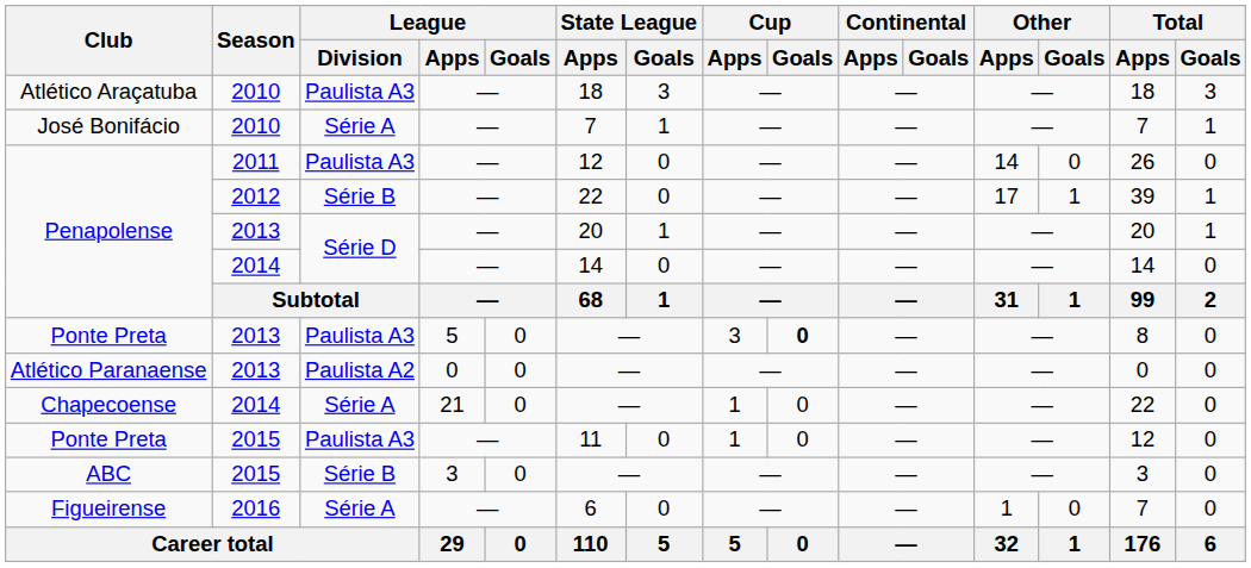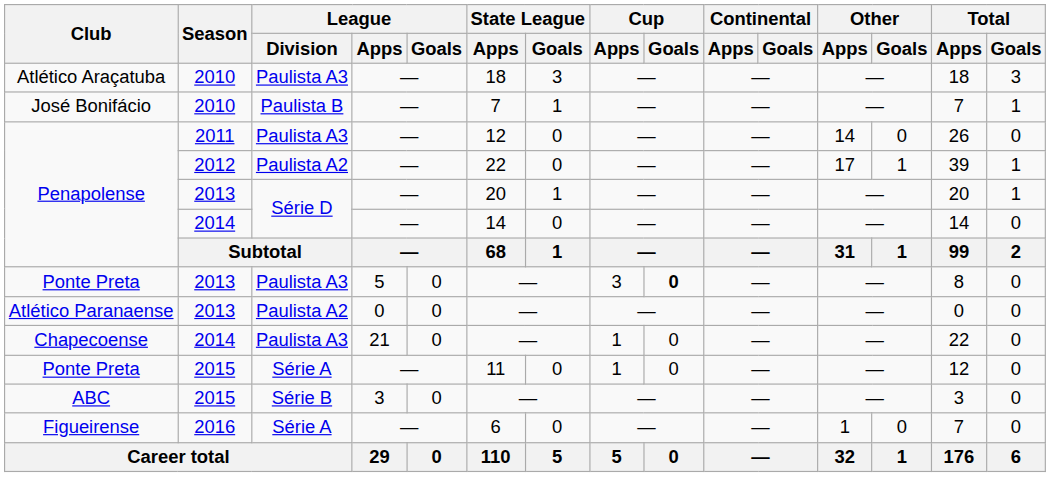 <table class="wikitable" style="text-align: center;">
 <tr>
 <th rowspan="2">Club</th>
 <th rowspan="2">Season</th>
 <th colspan="3">League</th>
 <th colspan="2">State League</th>
 <th colspan="2">Cup</th>
 <th colspan="2">Continental</th>
 <th colspan="2">Other</th>
 <th colspan="2">Total</th>
 </tr>
 <tr>
 <th>Division</th>
 <th>Apps</th>
 <th>Goals</th>
 <th>Apps</th>
 <th>Goals</th>
 <th>Apps</th>
 <th>Goals</th>
 <th>Apps</th>
 <th>Goals</th>
 <th>Apps</th>
 <th>Goals</th>
 <th>Apps</th>
 <th>Goals</th>
 </tr>
 <tr>
 <td align="center">Atlético Araçatuba</td>
 <td><a href='#'>2010</a></td>
 <td><a href='#'>Paulista A3</a></td>
 <td colspan="2">—</td>
 <td>18</td>
 <td>3</td>
 <td colspan="2">—</td>
 <td colspan="2">—</td>
 <td colspan="2">—</td>
 <td>18</td>
 <td>3</td>
 </tr>
 <tr>
 <td align="center">José Bonifácio</td>
 <td><a href='#'>2010</a></td>
-<td><a href='#'>Série A</a></td>
+<td><a href='#'>Paulista B</a></td>
 <td colspan="2">—</td>
 <td>7</td>
 <td>1</td>
 <td colspan="2">—</td>
 <td colspan="2">—</td>
 <td colspan="2">—</td>
 <td>7</td>
 <td>1</td>
 </tr>
 <tr>
 <td rowspan=5 align="center"><a href='#'>Penapolense</a></td>
 <td><a href='#'>2011</a></td>
 <td><a href='#'>Paulista A3</a></td>
 <td colspan="2">—</td>
 <td>12</td>
 <td>0</td>
 <td colspan="2">—</td>
 <td colspan="2">—</td>
 <td>14</td>
 <td>0</td>
 <td>26</td>
 <td>0</td>
 </tr>
 <tr>
 <td><a href='#'>2012</a></td>
-<td><a href='#'>Série B</a></td>
+<td><a href='#'>Paulista A2</a></td>
 <td colspan="2">—</td>
 <td>22</td>
 <td>0</td>
 <td colspan="2">—</td>
 <td colspan="2">—</td>
 <td>17</td>
 <td>1</td>
 <td>39</td>
 <td>1</td>
 </tr>
 <tr>
 <td><a href='#'>2013</a></td>
 <td rowspan=2><a href='#'>Série D</a></td>
 <td colspan="2">—</td>
 <td>20</td>
 <td>1</td>
 <td colspan="2">—</td>
 <td colspan="2">—</td>
 <td colspan="2">—</td>
 <td>20</td>
 <td>1</td>
 </tr>
 <tr>
 <td><a href='#'>2014</a></td>
 <td colspan="2">—</td>
 <td>14</td>
 <td>0</td>
 <td colspan="2">—</td>
 <td colspan="2">—</td>
 <td colspan="2">—</td>
 <td>14</td>
 <td>0</td>
 </tr>
 <tr>
 <th colspan="2">Subtotal</th>
 <th colspan="2">—</th>
 <th>68</th>
 <th>1</th>
 <th colspan="2">—</th>
 <th colspan="2">—</th>
 <th>31</th>
 <th>1</th>
 <th>99</th>
 <th>2</th>
 </tr>
 <tr>
 <td align="center"><a href='#'>Ponte Preta</a></td>
 <td><a href='#'>2013</a></td>
 <td><a href='#'>Paulista A3</a></td>
 <td>5</td>
 <td>0</td>
 <td colspan="2">—</td>
 <td>3</td>
 <td><strong>0</strong></td>
 <td colspan="2">—</td>
 <td colspan="2">—</td>
 <td>8</td>
 <td>0</td>
 </tr>
 <tr>
 <td align="center"><a href='#'>Atlético Paranaense</a></td>
 <td><a href='#'>2013</a></td>
 <td><a href='#'>Paulista A2</a></td>
 <td>0</td>
 <td>0</td>
 <td colspan="2">—</td>
 <td colspan="2">—</td>
 <td colspan="2">—</td>
 <td colspan="2">—</td>
 <td>0</td>
 <td>0</td>
 </tr>
 <tr>
 <td align="center"><a href='#'>Chapecoense</a></td>
 <td><a href='#'>2014</a></td>
-<td><a href='#'>Série A</a></td>
+<td><a href='#'>Paulista A3</a></td>
 <td>21</td>
 <td>0</td>
 <td colspan="2">—</td>
 <td>1</td>
 <td>0</td>
 <td colspan="2">—</td>
 <td colspan="2">—</td>
 <td>22</td>
 <td>0</td>
 </tr>
 <tr>
 <td align="center"><a href='#'>Ponte Preta</a></td>
 <td><a href='#'>2015</a></td>
-<td><a href='#'>Paulista A3</a></td>
+<td><a href='#'>Série A</a></td>
 <td colspan="2">—</td>
 <td>11</td>
 <td>0</td>
 <td>1</td>
 <td>0</td>
 <td colspan="2">—</td>
 <td colspan="2">—</td>
 <td>12</td>
 <td>0</td>
 </tr>
 <tr>
 <td align="center"><a href='#'>ABC</a></td>
 <td><a href='#'>2015</a></td>
 <td><a href='#'>Série B</a></td>
 <td>3</td>
 <td>0</td>
 <td colspan="2">—</td>
 <td colspan="2">—</td>
 <td colspan="2">—</td>
 <td colspan="2">—</td>
 <td>3</td>
 <td>0</td>
 </tr>
 <tr>
 <td align="center"><a href='#'>Figueirense</a></td>
 <td><a href='#'>2016</a></td>
 <td><a href='#'>Série A</a></td>
 <td colspan="2">—</td>
 <td>6</td>
 <td>0</td>
 <td colspan="2">—</td>
 <td colspan="2">—</td>
 <td>1</td>
 <td>0</td>
 <td>7</td>
 <td>0</td>
 </tr>
 <tr>
 <th colspan="3"><strong>Career total</strong></th>
 <th>29</th>
 <th>0</th>
 <th>110</th>
 <th>5</th>
 <th>5</th>
 <th>0</th>
 <th colspan="2">—</th>
 <th>32</th>
 <th>1</th>
 <th>176</th>
 <th>6</th>
 </tr>
 </table>
